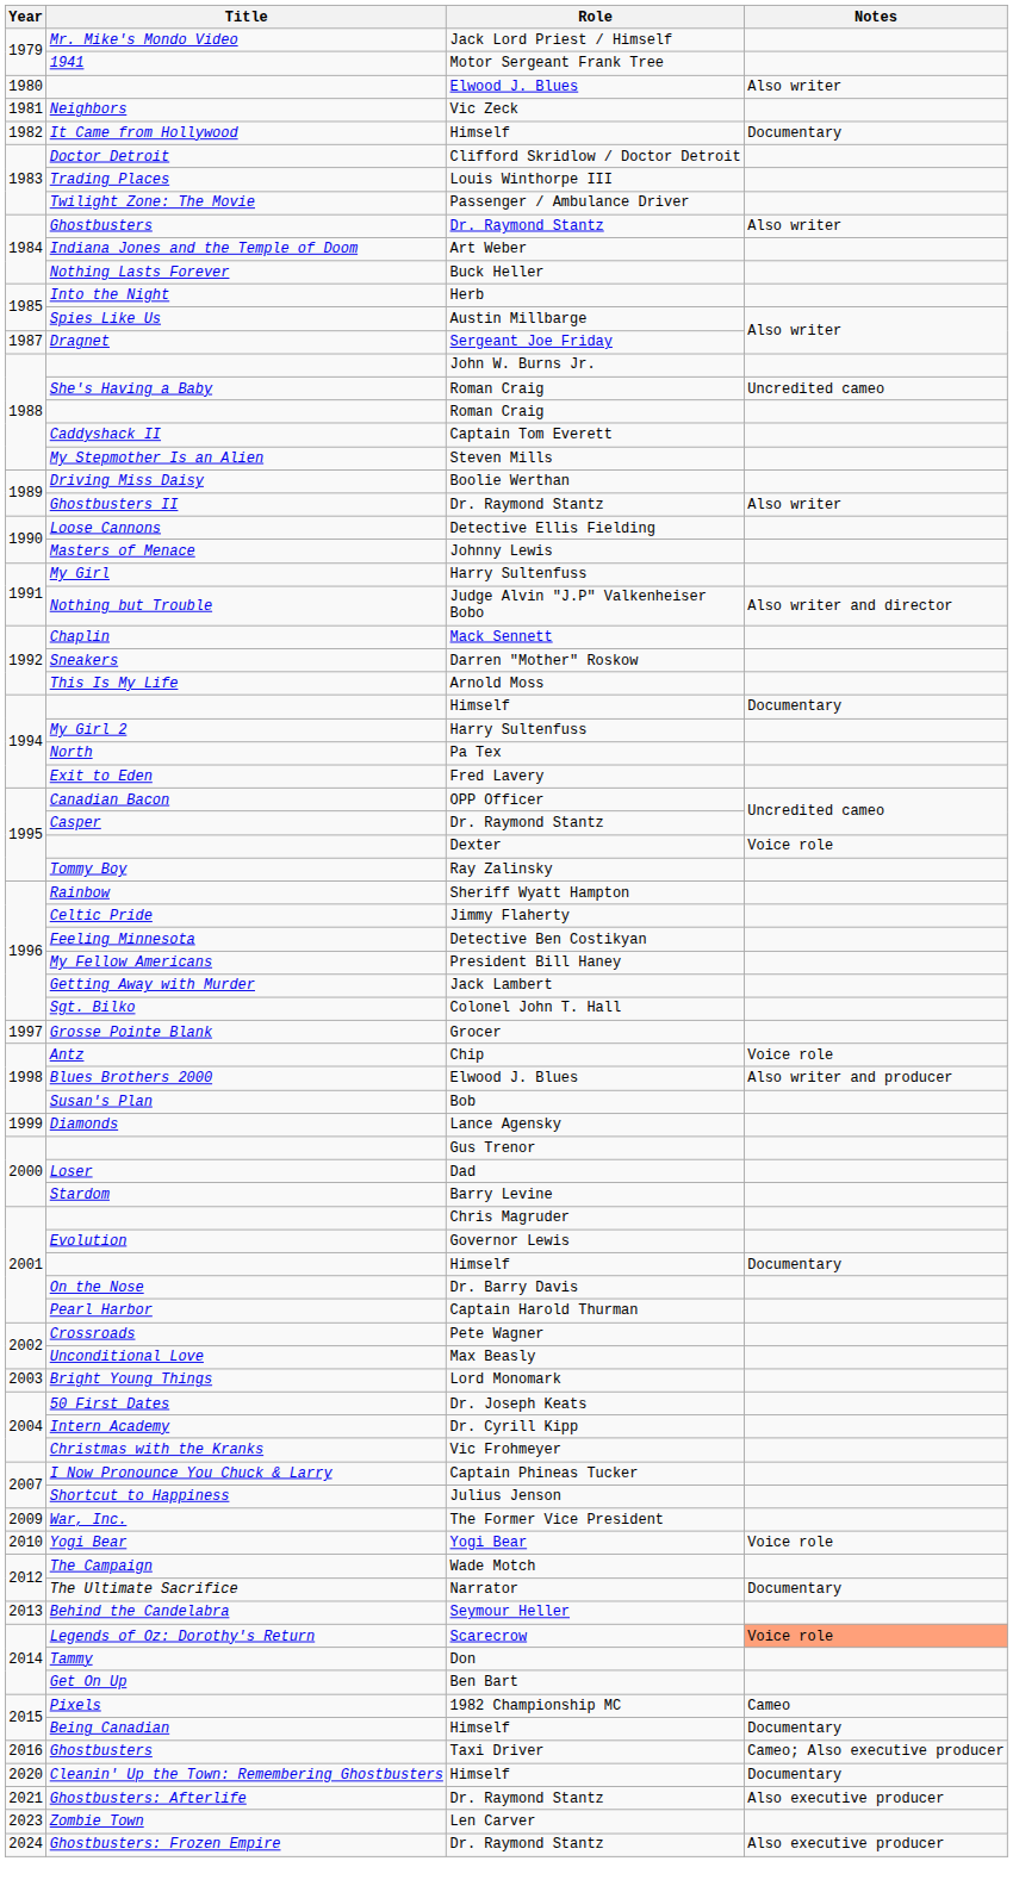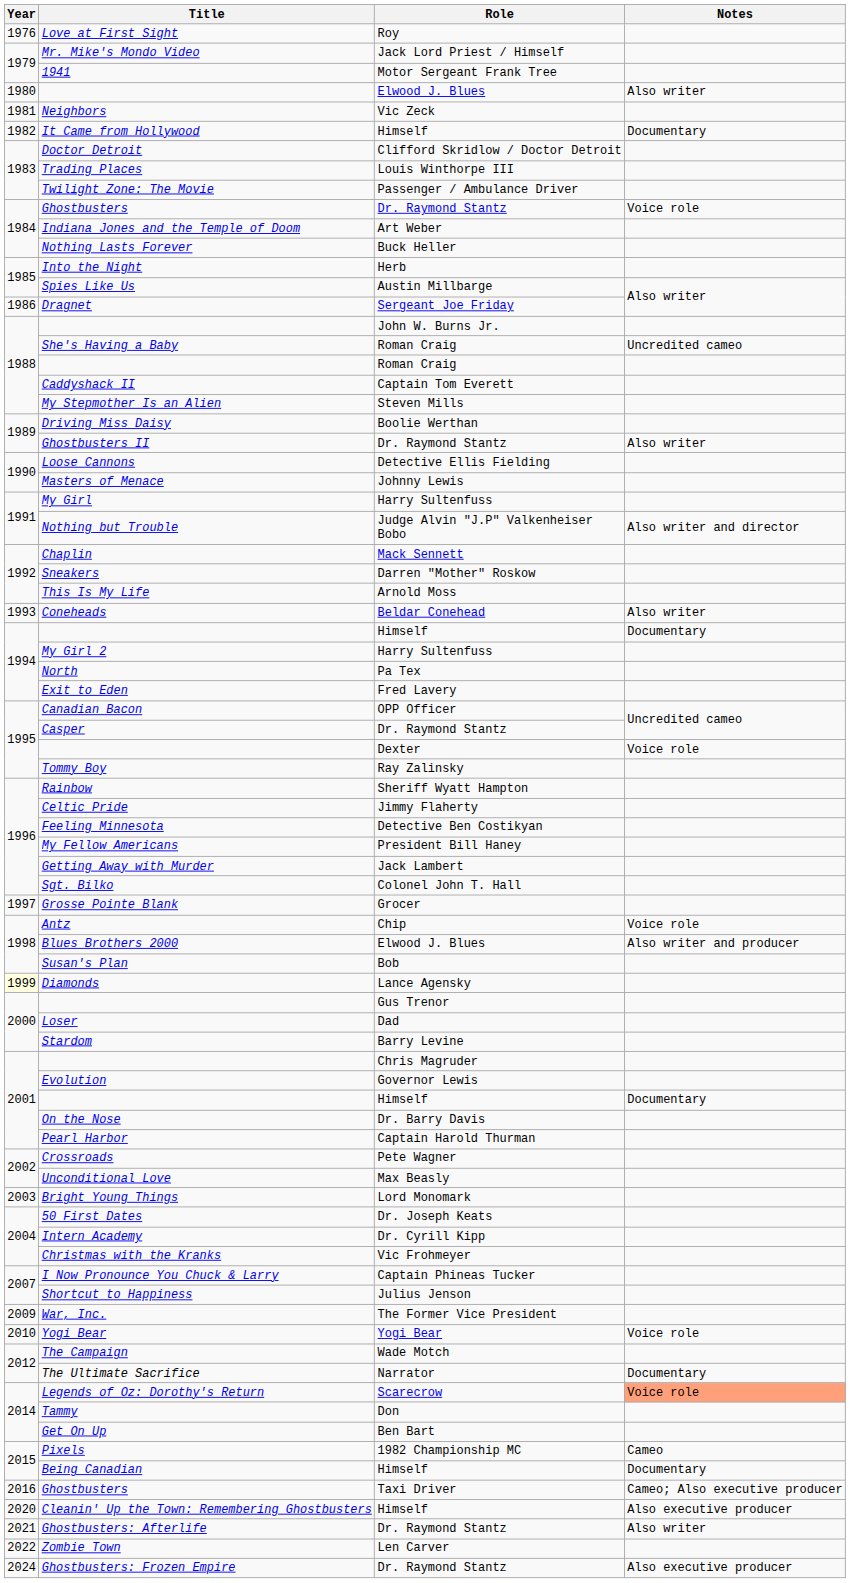 <table class="wikitable sortable">
 <tr>
 <th>Year</th>
 <th>Title</th>
 <th>Role</th>
 <th>Notes</th>
+</tr>
+<tr>
+<td>1976</td>
+<td><em><a href='#'>Love at First Sight</a></em></td>
+<td>Roy</td>
+<td></td>
 </tr>
 <tr>
 <td rowspan=2>1979</td>
 <td><em><a href='#'>Mr. Mike's Mondo Video</a></em></td>
 <td>Jack Lord Priest / Himself</td>
 <td></td>
 </tr>
 <tr>
 <td><em><a href='#'>1941</a></em></td>
 <td>Motor Sergeant Frank Tree</td>
 <td></td>
 </tr>
 <tr>
 <td>1980</td>
 <td><em></em></td>
 <td><a href='#'>Elwood J. Blues</a></td>
 <td>Also writer</td>
 </tr>
 <tr>
 <td>1981</td>
 <td><em><a href='#'>Neighbors</a></em></td>
 <td>Vic Zeck</td>
 <td></td>
 </tr>
 <tr>
 <td>1982</td>
 <td><em><a href='#'>It Came from Hollywood</a></em></td>
 <td>Himself</td>
 <td>Documentary</td>
 </tr>
 <tr>
 <td rowspan=3>1983</td>
 <td><em><a href='#'>Doctor Detroit</a></em></td>
 <td>Clifford Skridlow / Doctor Detroit</td>
 <td></td>
 </tr>
 <tr>
 <td><em><a href='#'>Trading Places</a></em></td>
 <td>Louis Winthorpe III</td>
 <td></td>
 </tr>
 <tr>
 <td><em><a href='#'>Twilight Zone: The Movie</a></em></td>
 <td>Passenger / Ambulance Driver</td>
 <td></td>
 </tr>
 <tr>
 <td rowspan=3>1984</td>
 <td><em><a href='#'>Ghostbusters</a></em></td>
 <td><a href='#'>Dr. Raymond Stantz</a></td>
-<td>Also writer</td>
+<td>Voice role</td>
 </tr>
 <tr>
 <td><em><a href='#'>Indiana Jones and the Temple of Doom</a></em></td>
 <td>Art Weber</td>
 <td></td>
 </tr>
 <tr>
 <td><em><a href='#'>Nothing Lasts Forever</a></em></td>
 <td>Buck Heller</td>
 <td></td>
 </tr>
 <tr>
 <td rowspan=2>1985</td>
 <td><em><a href='#'>Into the Night</a></em></td>
 <td>Herb</td>
 <td></td>
 </tr>
 <tr>
 <td><em><a href='#'>Spies Like Us</a></em></td>
 <td>Austin Millbarge</td>
 <td rowspan=2>Also writer</td>
 </tr>
 <tr>
-<td>1987</td>
+<td>1986</td>
 <td><em><a href='#'>Dragnet</a></em></td>
 <td><a href='#'>Sergeant Joe Friday</a></td>
 </tr>
 <tr>
 <td rowspan=5>1988</td>
 <td><em></em></td>
 <td>John W. Burns Jr.</td>
 <td></td>
 </tr>
 <tr>
 <td><em><a href='#'>She's Having a Baby</a></em></td>
 <td>Roman Craig</td>
 <td>Uncredited cameo</td>
 </tr>
 <tr>
 <td><em></em></td>
 <td>Roman Craig</td>
 <td></td>
 </tr>
 <tr>
 <td><em><a href='#'>Caddyshack II</a></em></td>
 <td>Captain Tom Everett</td>
 <td></td>
 </tr>
 <tr>
 <td><em><a href='#'>My Stepmother Is an Alien</a></em></td>
 <td>Steven Mills</td>
 <td></td>
 </tr>
 <tr>
 <td rowspan=2>1989</td>
 <td><em><a href='#'>Driving Miss Daisy</a></em></td>
 <td>Boolie Werthan</td>
 <td></td>
 </tr>
 <tr>
 <td><em><a href='#'>Ghostbusters II</a></em></td>
 <td>Dr. Raymond Stantz</td>
 <td>Also writer</td>
 </tr>
 <tr>
 <td rowspan=2>1990</td>
 <td><em><a href='#'>Loose Cannons</a></em></td>
 <td>Detective Ellis Fielding</td>
 <td></td>
 </tr>
 <tr>
 <td><em><a href='#'>Masters of Menace</a></em></td>
 <td>Johnny Lewis</td>
 <td></td>
 </tr>
 <tr>
 <td rowspan=2>1991</td>
 <td><em><a href='#'>My Girl</a></em></td>
 <td>Harry Sultenfuss</td>
 <td></td>
 </tr>
 <tr>
 <td><em><a href='#'>Nothing but Trouble</a></em></td>
 <td>Judge Alvin "J.P" Valkenheiser <br> Bobo</td>
 <td>Also writer and director</td>
 </tr>
 <tr>
 <td rowspan=3>1992</td>
 <td><em><a href='#'>Chaplin</a></em></td>
 <td><a href='#'>Mack Sennett</a></td>
 <td></td>
 </tr>
 <tr>
 <td><em><a href='#'>Sneakers</a></em></td>
 <td>Darren "Mother" Roskow</td>
 <td></td>
 </tr>
 <tr>
 <td><em><a href='#'>This Is My Life</a></em></td>
 <td>Arnold Moss</td>
 <td></td>
+</tr>
+<tr>
+<td>1993</td>
+<td><em><a href='#'>Coneheads</a></em></td>
+<td><a href='#'>Beldar Conehead</a></td>
+<td>Also writer</td>
 </tr>
 <tr>
 <td rowspan=4>1994</td>
 <td><em></em></td>
 <td>Himself</td>
 <td>Documentary</td>
 </tr>
 <tr>
 <td><em><a href='#'>My Girl 2</a></em></td>
 <td>Harry Sultenfuss</td>
 <td></td>
 </tr>
 <tr>
 <td><em><a href='#'>North</a></em></td>
 <td>Pa Tex</td>
 <td></td>
 </tr>
 <tr>
 <td><em><a href='#'>Exit to Eden</a></em></td>
 <td>Fred Lavery</td>
 <td></td>
 </tr>
 <tr>
 <td rowspan=4>1995</td>
 <td><em><a href='#'>Canadian Bacon</a></em></td>
 <td>OPP Officer</td>
 <td rowspan="2">Uncredited cameo</td>
 </tr>
 <tr>
 <td><em><a href='#'>Casper</a></em></td>
 <td>Dr. Raymond Stantz</td>
 </tr>
 <tr>
 <td><em></em></td>
 <td>Dexter</td>
 <td>Voice role</td>
 </tr>
 <tr>
 <td><em><a href='#'>Tommy Boy</a></em></td>
 <td>Ray Zalinsky</td>
 <td></td>
 </tr>
 <tr>
 <td rowspan=6>1996</td>
 <td><em><a href='#'>Rainbow</a></em></td>
 <td>Sheriff Wyatt Hampton</td>
 <td></td>
 </tr>
 <tr>
 <td><em><a href='#'>Celtic Pride</a></em></td>
 <td>Jimmy Flaherty</td>
 <td></td>
 </tr>
 <tr>
 <td><em><a href='#'>Feeling Minnesota</a></em></td>
 <td>Detective Ben Costikyan</td>
 <td></td>
 </tr>
 <tr>
 <td><em><a href='#'>My Fellow Americans</a></em></td>
 <td>President Bill Haney</td>
 <td></td>
 </tr>
 <tr>
 <td><em><a href='#'>Getting Away with Murder</a></em></td>
 <td>Jack Lambert</td>
 <td></td>
 </tr>
 <tr>
 <td><em><a href='#'>Sgt. Bilko</a></em></td>
 <td>Colonel John T. Hall</td>
 <td></td>
 </tr>
 <tr>
 <td>1997</td>
 <td><em><a href='#'>Grosse Pointe Blank</a></em></td>
 <td>Grocer</td>
 <td></td>
 </tr>
 <tr>
 <td rowspan=3>1998</td>
 <td><em><a href='#'>Antz</a></em></td>
 <td>Chip</td>
 <td>Voice role</td>
 </tr>
 <tr>
 <td><em><a href='#'>Blues Brothers 2000</a></em></td>
 <td>Elwood J. Blues</td>
 <td>Also writer and producer</td>
 </tr>
 <tr>
 <td><em><a href='#'>Susan's Plan</a></em></td>
 <td>Bob</td>
 <td></td>
 </tr>
 <tr>
-<td>1999</td>
+<td style="background: lightyellow;">1999</td>
 <td><em><a href='#'>Diamonds</a></em></td>
 <td>Lance Agensky</td>
 <td></td>
 </tr>
 <tr>
 <td rowspan=3>2000</td>
 <td><em></em></td>
 <td>Gus Trenor</td>
 <td></td>
 </tr>
 <tr>
 <td><em><a href='#'>Loser</a></em></td>
 <td>Dad</td>
 <td></td>
 </tr>
 <tr>
 <td><em><a href='#'>Stardom</a></em></td>
 <td>Barry Levine</td>
 <td></td>
 </tr>
 <tr>
 <td rowspan=5>2001</td>
 <td><em></em></td>
 <td>Chris Magruder</td>
 <td></td>
 </tr>
 <tr>
 <td><em><a href='#'>Evolution</a></em></td>
 <td>Governor Lewis</td>
 <td></td>
 </tr>
 <tr>
 <td><em></em></td>
 <td>Himself</td>
 <td>Documentary</td>
 </tr>
 <tr>
 <td><em><a href='#'>On the Nose</a></em></td>
 <td>Dr. Barry Davis</td>
 <td></td>
 </tr>
 <tr>
 <td><em><a href='#'>Pearl Harbor</a></em></td>
 <td>Captain Harold Thurman</td>
 <td></td>
 </tr>
 <tr>
 <td rowspan=2>2002</td>
 <td><em><a href='#'>Crossroads</a></em></td>
 <td>Pete Wagner</td>
 <td></td>
 </tr>
 <tr>
 <td><em><a href='#'>Unconditional Love</a></em></td>
 <td>Max Beasly</td>
 <td></td>
 </tr>
 <tr>
 <td>2003</td>
 <td><em><a href='#'>Bright Young Things</a></em></td>
 <td>Lord Monomark</td>
 <td></td>
 </tr>
 <tr>
 <td rowspan=3>2004</td>
 <td><em><a href='#'>50 First Dates</a></em></td>
 <td>Dr. Joseph Keats</td>
 <td></td>
 </tr>
 <tr>
 <td><em><a href='#'>Intern Academy</a></em></td>
 <td>Dr. Cyrill Kipp</td>
 <td></td>
 </tr>
 <tr>
 <td><em><a href='#'>Christmas with the Kranks</a></em></td>
 <td>Vic Frohmeyer</td>
 <td></td>
 </tr>
 <tr>
 <td rowspan=2>2007</td>
 <td><em><a href='#'>I Now Pronounce You Chuck & Larry</a></em></td>
 <td>Captain Phineas Tucker</td>
 <td></td>
 </tr>
 <tr>
 <td><em><a href='#'>Shortcut to Happiness</a></em></td>
 <td>Julius Jenson</td>
 <td></td>
 </tr>
 <tr>
 <td>2009</td>
 <td><em><a href='#'>War, Inc.</a></em></td>
 <td>The Former Vice President</td>
 <td></td>
 </tr>
 <tr>
 <td>2010</td>
 <td><em><a href='#'>Yogi Bear</a></em></td>
 <td><a href='#'>Yogi Bear</a></td>
 <td>Voice role</td>
 </tr>
 <tr>
 <td rowspan=2>2012</td>
 <td data-sort-value="Campaign, The"><em><a href='#'>The Campaign</a></em></td>
 <td>Wade Motch</td>
 <td></td>
 </tr>
 <tr>
 <td data-sort-value="Ultimate Sacrifice, The"><em>The Ultimate Sacrifice</em></td>
 <td>Narrator</td>
 <td>Documentary</td>
 </tr>
 <tr>
-<td>2013</td>
-<td><em><a href='#'>Behind the Candelabra</a></em></td>
-<td><a href='#'>Seymour Heller</a></td>
-<td></td>
-</tr>
-<tr>
 <td rowspan=3>2014</td>
 <td><em><a href='#'>Legends of Oz: Dorothy's Return</a></em></td>
 <td><a href='#'>Scarecrow</a></td>
 <td style="background: lightsalmon;">Voice role</td>
 </tr>
 <tr>
 <td><em><a href='#'>Tammy</a></em></td>
 <td>Don</td>
 <td></td>
 </tr>
 <tr>
 <td><em><a href='#'>Get On Up</a></em></td>
 <td>Ben Bart</td>
 <td></td>
 </tr>
 <tr>
 <td rowspan=2>2015</td>
 <td><em><a href='#'>Pixels</a></em></td>
 <td>1982 Championship MC</td>
 <td>Cameo</td>
 </tr>
 <tr>
 <td><em><a href='#'>Being Canadian</a></em></td>
 <td>Himself</td>
 <td>Documentary</td>
 </tr>
 <tr>
 <td>2016</td>
 <td><em><a href='#'>Ghostbusters</a></em></td>
 <td>Taxi Driver</td>
 <td>Cameo; Also executive producer</td>
 </tr>
 <tr>
 <td>2020</td>
 <td><em><a href='#'>Cleanin' Up the Town: Remembering Ghostbusters</a></em></td>
 <td>Himself</td>
-<td>Documentary</td>
+<td>Also executive producer</td>
 </tr>
 <tr>
 <td>2021</td>
 <td><em><a href='#'>Ghostbusters: Afterlife</a></em></td>
 <td>Dr. Raymond Stantz</td>
-<td>Also executive producer</td>
+<td>Also writer</td>
 </tr>
 <tr>
-<td>2023</td>
+<td>2022</td>
 <td><em><a href='#'>Zombie Town</a></em></td>
 <td>Len Carver</td>
 <td></td>
 </tr>
 <tr>
 <td>2024</td>
 <td><em><a href='#'>Ghostbusters: Frozen Empire</a></em></td>
 <td>Dr. Raymond Stantz</td>
 <td>Also executive producer</td>
 </tr>
 </table>
